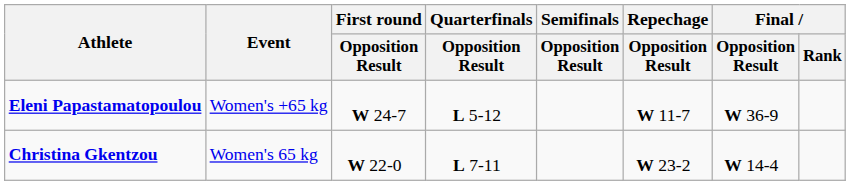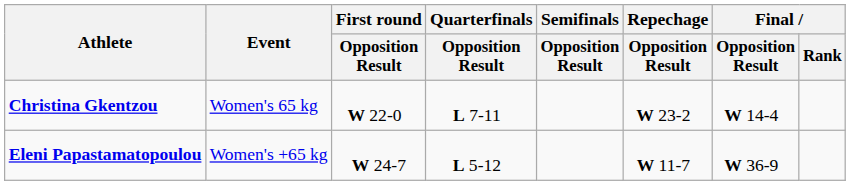 <table class="wikitable" style="font-size:90%;">
 <tr>
 <th rowspan=2>Athlete</th>
 <th rowspan=2>Event</th>
 <th>First round</th>
 <th>Quarterfinals</th>
 <th>Semifinals</th>
 <th>Repechage</th>
 <th colspan=2>Final / </th>
 </tr>
 <tr style="font-size:95%">
 <th>Opposition<br>Result</th>
 <th>Opposition<br>Result</th>
 <th>Opposition<br>Result</th>
 <th>Opposition<br>Result</th>
 <th>Opposition<br>Result</th>
 <th>Rank</th>
 </tr>
 <tr align=center>
+<td align=left><strong><a href='#'>Christina Gkentzou</a></strong></td>
+<td align=left><a href='#'>Women's 65 kg</a></td>
+<td><br> <strong>W</strong> 22-0  </td>
+<td><br> <strong>L</strong> 7-11  </td>
+<td></td>
+<td><br> <strong>W</strong> 23-2  </td>
+<td><br> <strong>W</strong> 14-4  </td>
+<td></td>
+</tr>
+<tr align=center>
 <td align=left><strong><a href='#'>Eleni Papastamatopoulou</a></strong></td>
 <td align=left><a href='#'>Women's +65 kg</a></td>
 <td><br>  <strong>W</strong> 24-7  </td>
 <td><br> <strong>L</strong> 5-12  </td>
 <td></td>
 <td><br> <strong>W</strong> 11-7  </td>
 <td><br> <strong>W</strong> 36-9  </td>
 <td></td>
 </tr>
-<tr align=center>
-<td align=left><strong><a href='#'>Christina Gkentzou</a></strong></td>
-<td align=left><a href='#'>Women's 65 kg</a></td>
-<td><br> <strong>W</strong> 22-0  </td>
-<td><br> <strong>L</strong> 7-11  </td>
-<td></td>
-<td><br> <strong>W</strong> 23-2  </td>
-<td><br> <strong>W</strong> 14-4  </td>
-<td></td>
-</tr>
 </table>
